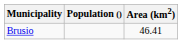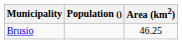 <table class="wikitable">
 <tr>
 <th>Municipality</th>
 <th>Population <small>()</small></th>
 <th>Area (km<sup>2</sup>)</th>
 </tr>
 <tr>
 <td><a href='#'>Brusio</a></td>
 <td align="center"></td>
-<td align="center">46.41</td>
+<td align="center">46.25</td>
 </tr>
 </table>
